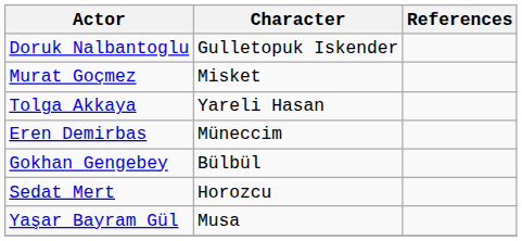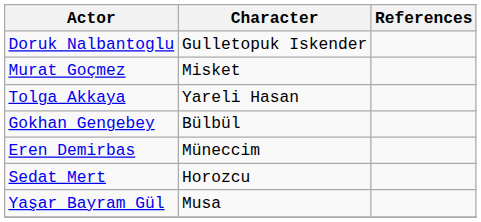 <table class="wikitable">
 <tr>
 <th>Actor</th>
 <th>Character</th>
 <th>References</th>
 </tr>
 <tr>
 <td><a href='#'>Doruk Nalbantoglu</a></td>
 <td>Gulletopuk Iskender</td>
 <td></td>
 </tr>
 <tr>
 <td><a href='#'>Murat Goçmez</a></td>
 <td>Misket</td>
 <td></td>
 </tr>
 <tr>
 <td><a href='#'>Tolga Akkaya</a></td>
 <td>Yareli Hasan</td>
 <td></td>
 </tr>
 <tr>
-<td><a href='#'>Eren Demirbas</a></td>
-<td>Müneccim</td>
+<td><a href='#'>Gokhan Gengebey</a></td>
+<td>Bülbül</td>
 <td></td>
 </tr>
 <tr>
-<td><a href='#'>Gokhan Gengebey</a></td>
-<td>Bülbül</td>
+<td><a href='#'>Eren Demirbas</a></td>
+<td>Müneccim</td>
 <td></td>
 </tr>
 <tr>
 <td><a href='#'>Sedat Mert</a></td>
 <td>Horozcu</td>
 <td></td>
 </tr>
 <tr>
 <td><a href='#'>Yaşar Bayram Gül</a></td>
 <td>Musa</td>
 <td></td>
 </tr>
 <tr>
 </tr>
 </table>
